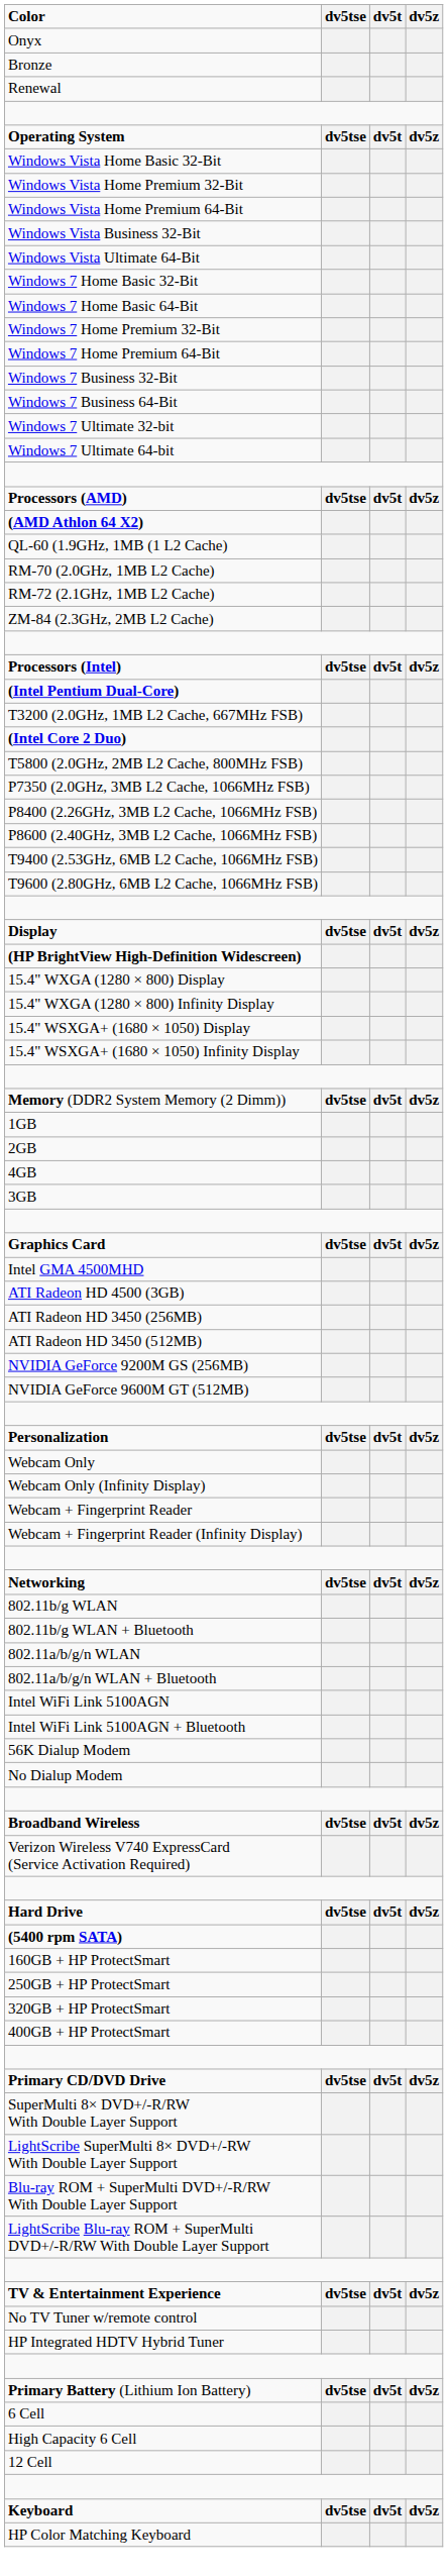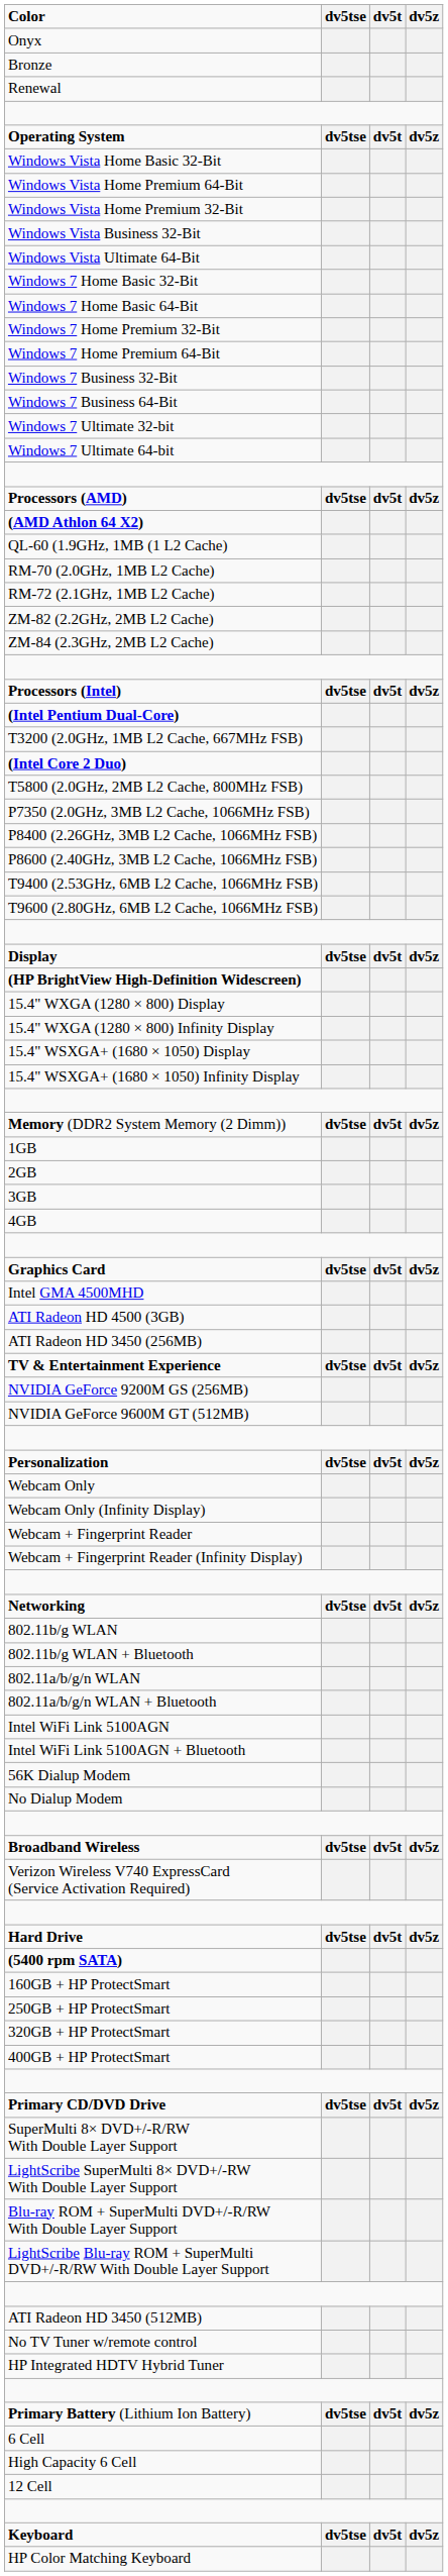 <table class="wikitable">
 <tr>
 <td><strong>Color</strong></td>
 <th>dv5tse</th>
 <th>dv5t</th>
 <th>dv5z</th>
 </tr>
 <tr>
 <td>Onyx</td>
 <th></th>
 <th></th>
 <th></th>
 </tr>
 <tr>
 <td>Bronze</td>
 <th></th>
 <th></th>
 <th></th>
 </tr>
 <tr>
 <td>Renewal</td>
 <th></th>
 <th></th>
 <th></th>
 </tr>
 <tr>
 <td colspan=4> </td>
 </tr>
 <tr>
 <td><strong>Operating System</strong></td>
 <th>dv5tse</th>
 <th>dv5t</th>
 <th>dv5z</th>
 </tr>
 <tr>
 <td><a href='#'>Windows Vista</a> Home Basic 32-Bit</td>
 <th></th>
 <th></th>
 <th></th>
 </tr>
 <tr>
-<td><a href='#'>Windows Vista</a> Home Premium 32-Bit</td>
+<td><a href='#'>Windows Vista</a> Home Premium 64-Bit</td>
 <th></th>
 <th></th>
 <th></th>
 </tr>
 <tr>
-<td><a href='#'>Windows Vista</a> Home Premium 64-Bit</td>
+<td><a href='#'>Windows Vista</a> Home Premium 32-Bit</td>
 <th></th>
 <th></th>
 <th></th>
 </tr>
 <tr>
 <td><a href='#'>Windows Vista</a> Business 32-Bit</td>
 <th></th>
 <th></th>
 <th></th>
 </tr>
 <tr>
 <td><a href='#'>Windows Vista</a> Ultimate 64-Bit</td>
 <th></th>
 <th></th>
 <th></th>
 </tr>
 <tr>
 <td><a href='#'>Windows 7</a> Home Basic 32-Bit</td>
 <th></th>
 <th></th>
 <th></th>
 </tr>
 <tr>
 <td><a href='#'>Windows 7</a> Home Basic 64-Bit</td>
 <th></th>
 <th></th>
 <th></th>
 </tr>
 <tr>
 <td><a href='#'>Windows 7</a> Home Premium 32-Bit</td>
 <th></th>
 <th></th>
 <th></th>
 </tr>
 <tr>
 <td><a href='#'>Windows 7</a> Home Premium 64-Bit</td>
 <th></th>
 <th></th>
 <th></th>
 </tr>
 <tr>
 <td><a href='#'>Windows 7</a> Business 32-Bit</td>
 <th></th>
 <th></th>
 <th></th>
 </tr>
 <tr>
 <td><a href='#'>Windows 7</a> Business 64-Bit</td>
 <th></th>
 <th></th>
 <th></th>
 </tr>
 <tr>
 <td><a href='#'>Windows 7</a> Ultimate 32-bit</td>
 <th></th>
 <th></th>
 <th></th>
 </tr>
 <tr>
 <td><a href='#'>Windows 7</a> Ultimate 64-bit</td>
 <th></th>
 <th></th>
 <th></th>
 </tr>
 <tr>
 <td colspan=4> </td>
 </tr>
 <tr>
 <td><strong>Processors (<a href='#'>AMD</a>)</strong></td>
 <th>dv5tse</th>
 <th>dv5t</th>
 <th>dv5z</th>
 </tr>
 <tr>
 <td><strong>(<a href='#'>AMD Athlon 64 X2</a>)</strong></td>
 <th></th>
 <th></th>
 <th></th>
 </tr>
 <tr>
 <td>QL-60 (1.9GHz, 1MB (1 L2 Cache)</td>
 <th></th>
 <th></th>
 <th></th>
 </tr>
 <tr>
 <td>RM-70 (2.0GHz, 1MB L2 Cache)</td>
 <th></th>
 <th></th>
 <th></th>
 </tr>
 <tr>
 <td>RM-72 (2.1GHz, 1MB L2 Cache)</td>
+<th></th>
+<th></th>
+<th></th>
+</tr>
+<tr>
+<td>ZM-82 (2.2GHz, 2MB L2 Cache)</td>
 <th></th>
 <th></th>
 <th></th>
 </tr>
 <tr>
 <td>ZM-84 (2.3GHz, 2MB L2 Cache)</td>
 <th></th>
 <th></th>
 <th></th>
 </tr>
 <tr>
 <td colspan=4> </td>
 </tr>
 <tr>
 <td><strong>Processors (<a href='#'>Intel</a>)</strong></td>
 <th>dv5tse</th>
 <th>dv5t</th>
 <th>dv5z</th>
 </tr>
 <tr>
 <td><strong>(<a href='#'>Intel Pentium Dual-Core</a>)</strong></td>
 <th></th>
 <th></th>
 <th></th>
 </tr>
 <tr>
 <td>T3200 (2.0GHz, 1MB L2 Cache, 667MHz FSB)</td>
 <th></th>
 <th></th>
 <th></th>
 </tr>
 <tr>
 <td><strong>(<a href='#'>Intel Core 2 Duo</a>)</strong></td>
 <th></th>
 <th></th>
 <th></th>
 </tr>
 <tr>
 <td>T5800 (2.0GHz, 2MB L2 Cache, 800MHz FSB)</td>
 <th></th>
 <th></th>
 <th></th>
 </tr>
 <tr>
 <td>P7350 (2.0GHz, 3MB L2 Cache, 1066MHz FSB)</td>
 <th></th>
 <th></th>
 <th></th>
 </tr>
 <tr>
 <td>P8400 (2.26GHz, 3MB L2 Cache, 1066MHz FSB)</td>
 <th></th>
 <th></th>
 <th></th>
 </tr>
 <tr>
 <td>P8600 (2.40GHz, 3MB L2 Cache, 1066MHz FSB)</td>
 <th></th>
 <th></th>
 <th></th>
 </tr>
 <tr>
 <td>T9400 (2.53GHz, 6MB L2 Cache, 1066MHz FSB)</td>
 <th></th>
 <th></th>
 <th></th>
 </tr>
 <tr>
 <td>T9600 (2.80GHz, 6MB L2 Cache, 1066MHz FSB)</td>
 <th></th>
 <th></th>
 <th></th>
 </tr>
 <tr>
 <td colspan=4> </td>
 </tr>
 <tr>
 <td><strong>Display</strong></td>
 <th>dv5tse</th>
 <th>dv5t</th>
 <th>dv5z</th>
 </tr>
 <tr>
 <td><strong>(HP BrightView High-Definition Widescreen)</strong></td>
 <th></th>
 <th></th>
 <th></th>
 </tr>
 <tr>
 <td>15.4" WXGA (1280 × 800) Display</td>
 <th></th>
 <th></th>
 <th></th>
 </tr>
 <tr>
 <td>15.4" WXGA (1280 × 800) Infinity Display</td>
 <th></th>
 <th></th>
 <th></th>
 </tr>
 <tr>
 <td>15.4" WSXGA+ (1680 × 1050) Display</td>
 <th></th>
 <th></th>
 <th></th>
 </tr>
 <tr>
 <td>15.4" WSXGA+ (1680 × 1050) Infinity Display</td>
 <th></th>
 <th></th>
 <th></th>
 </tr>
 <tr>
 <td colspan=4> </td>
 </tr>
 <tr>
 <td><strong>Memory</strong> (DDR2 System Memory (2 Dimm))</td>
 <th>dv5tse</th>
 <th>dv5t</th>
 <th>dv5z</th>
 </tr>
 <tr>
 <td>1GB</td>
 <th></th>
 <th></th>
 <th></th>
 </tr>
 <tr>
 <td>2GB</td>
 <th></th>
 <th></th>
 <th></th>
 </tr>
 <tr>
-<td>4GB</td>
+<td>3GB</td>
 <th></th>
 <th></th>
 <th></th>
 </tr>
 <tr>
-<td>3GB</td>
+<td>4GB</td>
 <th></th>
 <th></th>
 <th></th>
 </tr>
 <tr>
 <td colspan=4> </td>
 </tr>
 <tr>
 <td><strong>Graphics Card</strong></td>
 <th>dv5tse</th>
 <th>dv5t</th>
 <th>dv5z</th>
 </tr>
 <tr>
 <td>Intel <a href='#'>GMA 4500MHD</a></td>
 <th></th>
 <th></th>
 <th></th>
 </tr>
 <tr>
 <td><a href='#'>ATI Radeon</a> HD 4500 (3GB)</td>
 <th></th>
 <th></th>
 <th></th>
 </tr>
 <tr>
 <td>ATI Radeon HD 3450 (256MB)</td>
 <th></th>
 <th></th>
 <th></th>
 </tr>
 <tr>
-<td>ATI Radeon HD 3450 (512MB)</td>
-<th></th>
-<th></th>
-<th></th>
+<td><strong>TV & Entertainment Experience</strong></td>
+<th>dv5tse</th>
+<th>dv5t</th>
+<th>dv5z</th>
 </tr>
 <tr>
 <td><a href='#'>NVIDIA GeForce</a> 9200M GS (256MB)</td>
 <th></th>
 <th></th>
 <th></th>
 </tr>
 <tr>
 <td>NVIDIA GeForce 9600M GT (512MB)</td>
 <th></th>
 <th></th>
 <th></th>
 </tr>
 <tr>
 <td colspan=4> </td>
 </tr>
 <tr>
 <td><strong>Personalization</strong></td>
 <th>dv5tse</th>
 <th>dv5t</th>
 <th>dv5z</th>
 </tr>
 <tr>
 <td>Webcam Only</td>
 <th></th>
 <th></th>
 <th></th>
 </tr>
 <tr>
 <td>Webcam Only (Infinity Display)</td>
 <th></th>
 <th></th>
 <th></th>
 </tr>
 <tr>
 <td>Webcam + Fingerprint Reader</td>
 <th></th>
 <th></th>
 <th></th>
 </tr>
 <tr>
 <td>Webcam + Fingerprint Reader (Infinity Display)</td>
 <th></th>
 <th></th>
 <th></th>
 </tr>
 <tr>
 <td colspan=4> </td>
 </tr>
 <tr>
 <td><strong>Networking</strong></td>
 <th>dv5tse</th>
 <th>dv5t</th>
 <th>dv5z</th>
 </tr>
 <tr>
 <td>802.11b/g WLAN</td>
 <th></th>
 <th></th>
 <th></th>
 </tr>
 <tr>
 <td>802.11b/g WLAN + Bluetooth</td>
 <th></th>
 <th></th>
 <th></th>
 </tr>
 <tr>
 <td>802.11a/b/g/n WLAN</td>
 <th></th>
 <th></th>
 <th></th>
 </tr>
 <tr>
 <td>802.11a/b/g/n WLAN + Bluetooth</td>
 <th></th>
 <th></th>
 <th></th>
 </tr>
 <tr>
 <td>Intel WiFi Link 5100AGN</td>
 <th></th>
 <th></th>
 <th></th>
 </tr>
 <tr>
 <td>Intel WiFi Link 5100AGN + Bluetooth</td>
 <th></th>
 <th></th>
 <th></th>
 </tr>
 <tr>
 <td>56K Dialup Modem</td>
 <th></th>
 <th></th>
 <th></th>
 </tr>
 <tr>
 <td>No Dialup Modem</td>
 <th></th>
 <th></th>
 <th></th>
 </tr>
 <tr>
 <td colspan=4> </td>
 </tr>
 <tr>
 <td><strong>Broadband Wireless</strong></td>
 <th>dv5tse</th>
 <th>dv5t</th>
 <th>dv5z</th>
 </tr>
 <tr>
 <td>Verizon Wireless V740 ExpressCard<br>(Service Activation Required)</td>
 <th></th>
 <th></th>
 <th></th>
 </tr>
 <tr>
 <td colspan=4> </td>
 </tr>
 <tr>
 <td><strong>Hard Drive</strong></td>
 <th>dv5tse</th>
 <th>dv5t</th>
 <th>dv5z</th>
 </tr>
 <tr>
 <td><strong>(5400 rpm <a href='#'>SATA</a>)</strong></td>
 <th></th>
 <th></th>
 <th></th>
 </tr>
 <tr>
 <td>160GB + HP ProtectSmart</td>
 <th></th>
 <th></th>
 <th></th>
 </tr>
 <tr>
 <td>250GB + HP ProtectSmart</td>
 <th></th>
 <th></th>
 <th></th>
 </tr>
 <tr>
 <td>320GB + HP ProtectSmart</td>
 <th></th>
 <th></th>
 <th></th>
 </tr>
 <tr>
 <td>400GB + HP ProtectSmart</td>
 <th></th>
 <th></th>
 <th></th>
 </tr>
 <tr>
 <td colspan=4> </td>
 </tr>
 <tr>
 <td><strong>Primary CD/DVD Drive</strong></td>
 <th>dv5tse</th>
 <th>dv5t</th>
 <th>dv5z</th>
 </tr>
 <tr>
 <td>SuperMulti 8× DVD+/-R/RW<br>With Double Layer Support</td>
 <th></th>
 <th></th>
 <th></th>
 </tr>
 <tr>
 <td><a href='#'>LightScribe</a> SuperMulti 8× DVD+/-RW<br>With Double Layer Support</td>
 <th></th>
 <th></th>
 <th></th>
 </tr>
 <tr>
 <td><a href='#'>Blu-ray</a> ROM + SuperMulti DVD+/-R/RW<br>With Double Layer Support</td>
 <th></th>
 <th></th>
 <th></th>
 </tr>
 <tr>
 <td><a href='#'>LightScribe</a> <a href='#'>Blu-ray</a> ROM + SuperMulti<br>DVD+/-R/RW With Double Layer Support</td>
 <th></th>
 <th></th>
 <th></th>
 </tr>
 <tr>
 <td colspan=4> </td>
 </tr>
 <tr>
-<td><strong>TV & Entertainment Experience</strong></td>
-<th>dv5tse</th>
-<th>dv5t</th>
-<th>dv5z</th>
+<td>ATI Radeon HD 3450 (512MB)</td>
+<th></th>
+<th></th>
+<th></th>
 </tr>
 <tr>
 <td>No TV Tuner w/remote control</td>
 <th></th>
 <th></th>
 <th></th>
 </tr>
 <tr>
 <td>HP Integrated HDTV Hybrid Tuner</td>
 <th></th>
 <th></th>
 <th></th>
 </tr>
 <tr>
 <td colspan=4> </td>
 </tr>
 <tr>
 <td><strong>Primary Battery</strong> (Lithium Ion Battery)</td>
 <th>dv5tse</th>
 <th>dv5t</th>
 <th>dv5z</th>
 </tr>
 <tr>
 <td>6 Cell</td>
 <th></th>
 <th></th>
 <th></th>
 </tr>
 <tr>
 <td>High Capacity 6 Cell</td>
 <th></th>
 <th></th>
 <th></th>
 </tr>
 <tr>
 <td>12 Cell</td>
 <th></th>
 <th></th>
 <th></th>
 </tr>
 <tr>
 <td colspan=4> </td>
 </tr>
 <tr>
 <td><strong>Keyboard</strong></td>
 <th>dv5tse</th>
 <th>dv5t</th>
 <th>dv5z</th>
 </tr>
 <tr>
 <td>HP Color Matching Keyboard</td>
 <th></th>
 <th></th>
 <th></th>
 </tr>
 </table>
